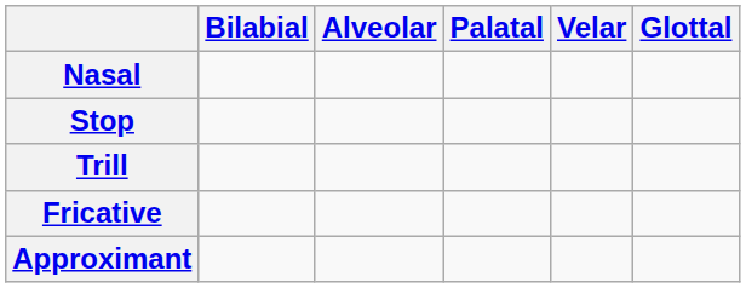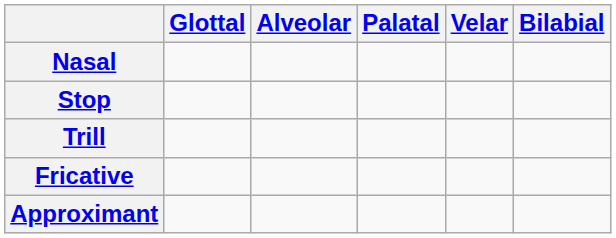 <table class="wikitable" style="text-align: center;">
 <tr>
 <th></th>
-<th><a href='#'>Bilabial</a></th>
+<th><a href='#'>Glottal</a></th>
 <th><a href='#'>Alveolar</a></th>
 <th><a href='#'>Palatal</a></th>
 <th><a href='#'>Velar</a></th>
-<th><a href='#'>Glottal</a></th>
+<th><a href='#'>Bilabial</a></th>
 </tr>
 <tr>
 <th><a href='#'>Nasal</a></th>
 <td></td>
 <td></td>
 <td></td>
 <td></td>
 <td></td>
 </tr>
 <tr>
 <th><a href='#'>Stop</a></th>
-<td>  </td>
+<td></td>
 <td>  </td>
 <td></td>
 <td>  </td>
-<td></td>
+<td>  </td>
 </tr>
 <tr>
 <th><a href='#'>Trill</a></th>
 <td></td>
 <td></td>
 <td></td>
 <td></td>
 <td></td>
 </tr>
 <tr>
 <th><a href='#'>Fricative</a></th>
 <td></td>
 <td></td>
 <td></td>
 <td></td>
 <td></td>
 </tr>
 <tr>
 <th><a href='#'>Approximant</a></th>
 <td></td>
 <td></td>
 <td></td>
 <td></td>
 <td></td>
 </tr>
 </table>
